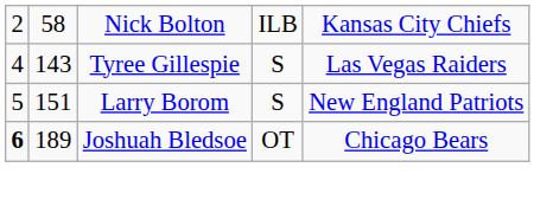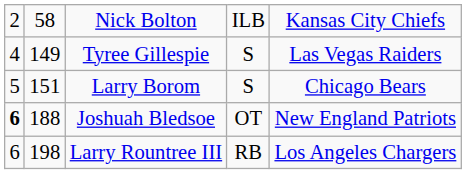 <table class="wikitable" style="text-align:center">
 <tr>
 <td>2</td>
 <td>58</td>
 <td><a href='#'>Nick Bolton</a></td>
 <td>ILB</td>
 <td><a href='#'>Kansas City Chiefs</a></td>
 </tr>
 <tr>
 <td>4</td>
-<td>143</td>
+<td>149</td>
 <td><a href='#'>Tyree Gillespie</a></td>
 <td>S</td>
 <td><a href='#'>Las Vegas Raiders</a></td>
 </tr>
 <tr>
 <td>5</td>
 <td>151</td>
 <td><a href='#'>Larry Borom</a></td>
 <td>S</td>
+<td><a href='#'>Chicago Bears</a></td>
+</tr>
+<tr>
+<td><strong>6</strong></td>
+<td>188</td>
+<td><a href='#'>Joshuah Bledsoe</a></td>
+<td>OT</td>
 <td><a href='#'>New England Patriots</a></td>
 </tr>
 <tr>
-<td><strong>6</strong></td>
-<td>189</td>
-<td><a href='#'>Joshuah Bledsoe</a></td>
-<td>OT</td>
-<td><a href='#'>Chicago Bears</a></td>
+<td>6</td>
+<td>198</td>
+<td><a href='#'>Larry Rountree III</a></td>
+<td>RB</td>
+<td><a href='#'>Los Angeles Chargers</a></td>
 </tr>
 </table>
